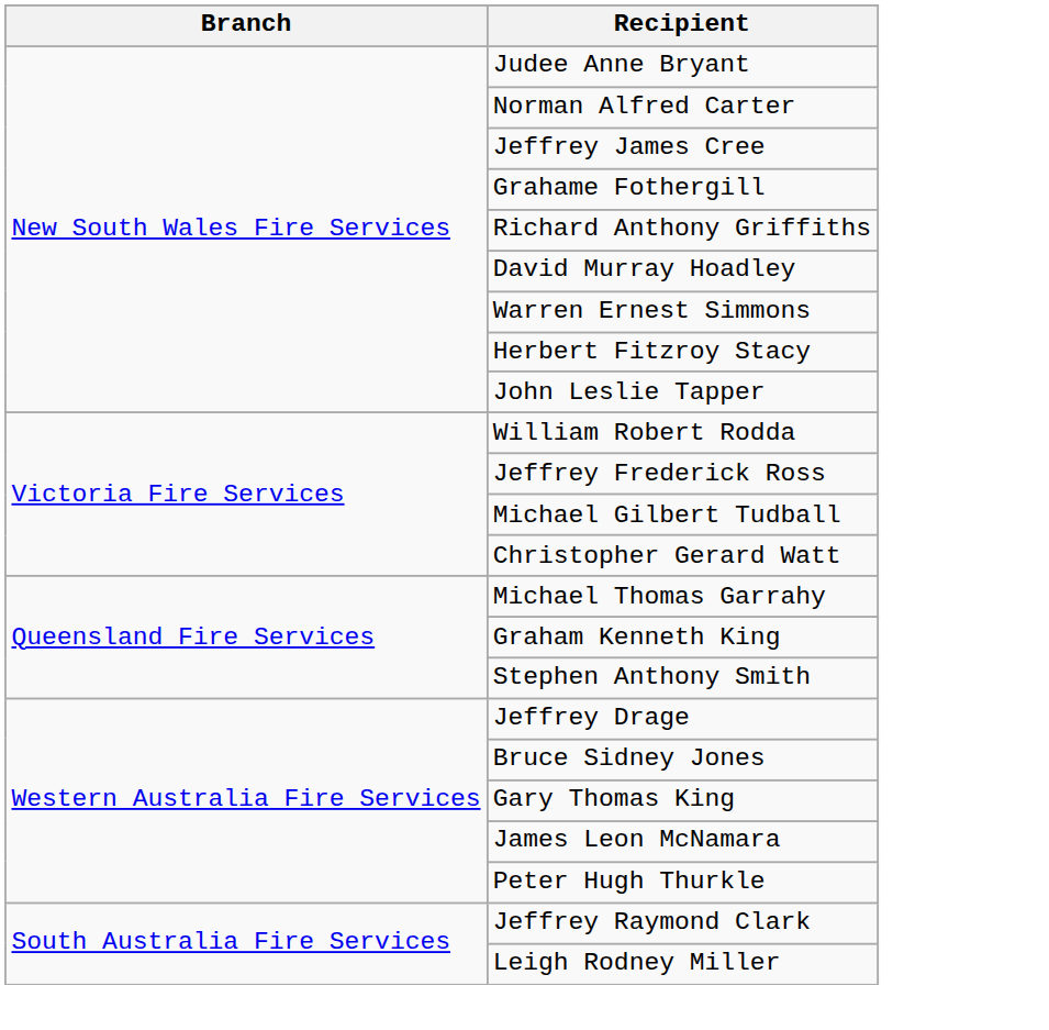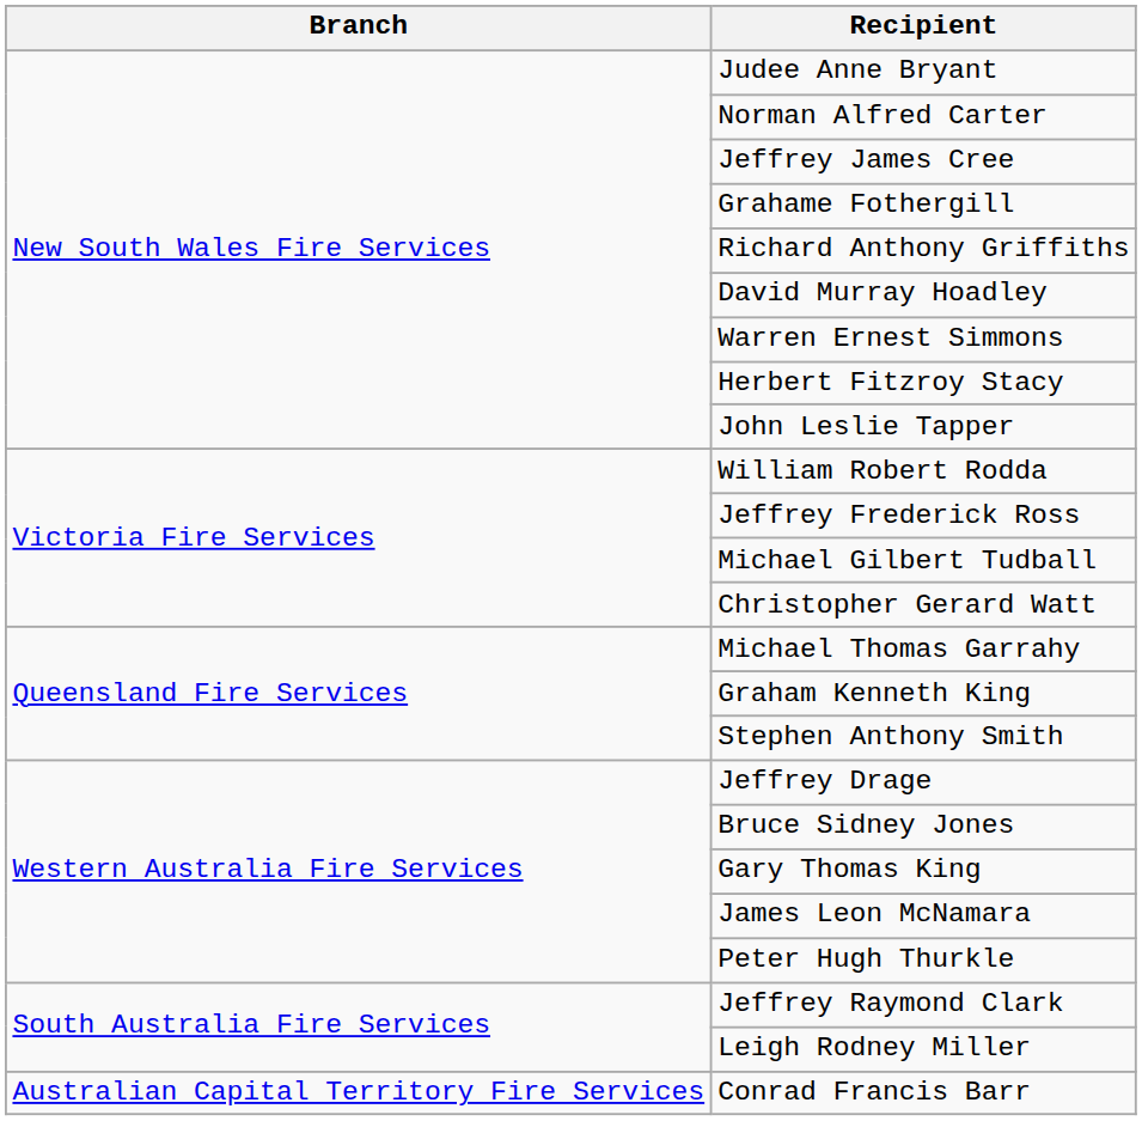 <table class="wikitable" style="font-size:95%;">
 <tr>
 <th>Branch</th>
 <th>Recipient</th>
 </tr>
 <tr>
 <td rowspan="9"><a href='#'>New South Wales Fire Services</a></td>
 <td>Judee Anne Bryant</td>
 </tr>
 <tr>
 <td>Norman Alfred Carter</td>
 </tr>
 <tr>
 <td>Jeffrey James Cree</td>
 </tr>
 <tr>
 <td>Grahame Fothergill</td>
 </tr>
 <tr>
 <td>Richard Anthony Griffiths</td>
 </tr>
 <tr>
 <td>David Murray Hoadley</td>
 </tr>
 <tr>
 <td>Warren Ernest Simmons</td>
 </tr>
 <tr>
 <td>Herbert Fitzroy Stacy</td>
 </tr>
 <tr>
 <td>John Leslie Tapper</td>
 </tr>
 <tr>
 <td rowspan="4"><a href='#'>Victoria Fire Services</a></td>
 <td>William Robert Rodda</td>
 </tr>
 <tr>
 <td>Jeffrey Frederick Ross</td>
 </tr>
 <tr>
 <td>Michael Gilbert Tudball</td>
 </tr>
 <tr>
 <td>Christopher Gerard Watt</td>
 </tr>
 <tr>
 <td rowspan="3"><a href='#'>Queensland Fire Services</a></td>
 <td>Michael Thomas Garrahy</td>
 </tr>
 <tr>
 <td>Graham Kenneth King</td>
 </tr>
 <tr>
 <td>Stephen Anthony Smith</td>
 </tr>
 <tr>
 <td rowspan="5"><a href='#'>Western Australia Fire Services</a></td>
 <td>Jeffrey Drage</td>
 </tr>
 <tr>
 <td>Bruce Sidney Jones</td>
 </tr>
 <tr>
 <td>Gary Thomas King</td>
 </tr>
 <tr>
 <td>James Leon McNamara</td>
 </tr>
 <tr>
 <td>Peter Hugh Thurkle</td>
 </tr>
 <tr>
 <td rowspan="2"><a href='#'>South Australia Fire Services</a></td>
 <td>Jeffrey Raymond Clark</td>
 </tr>
 <tr>
 <td>Leigh Rodney Miller</td>
 </tr>
+<tr>
+<td><a href='#'>Australian Capital Territory Fire Services</a></td>
+<td>Conrad Francis Barr</td>
+</tr>
 </table>
